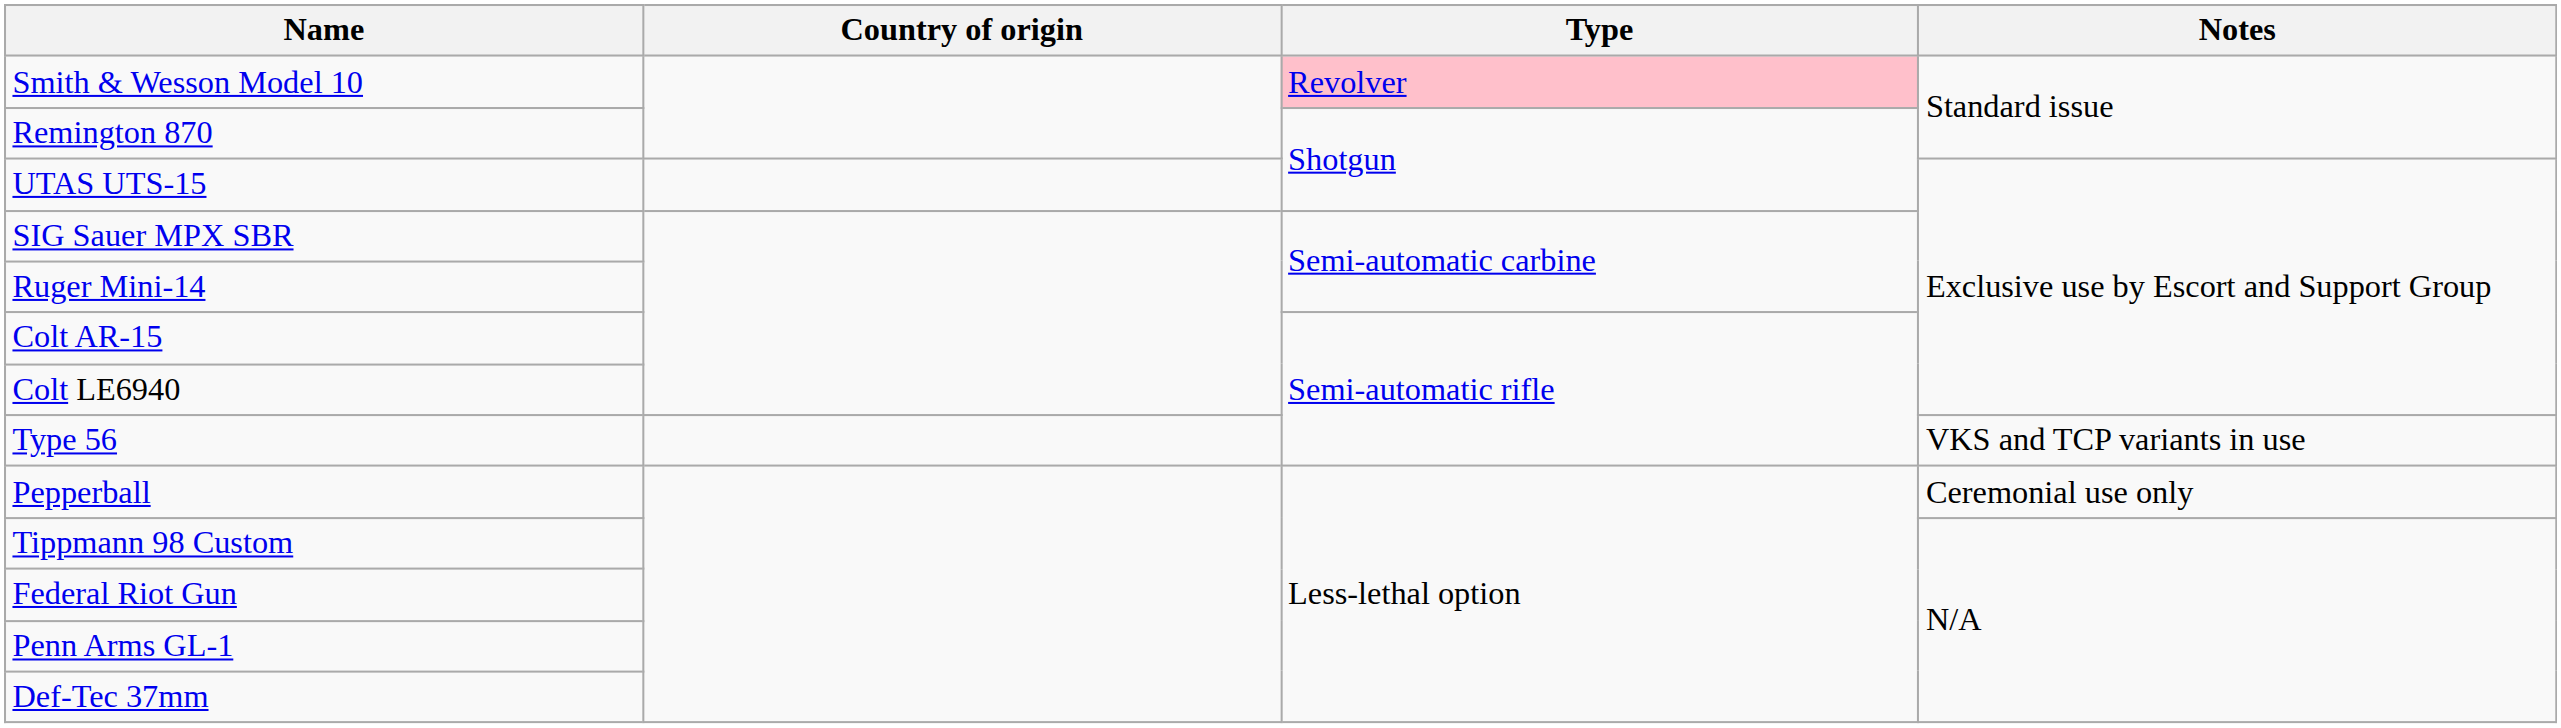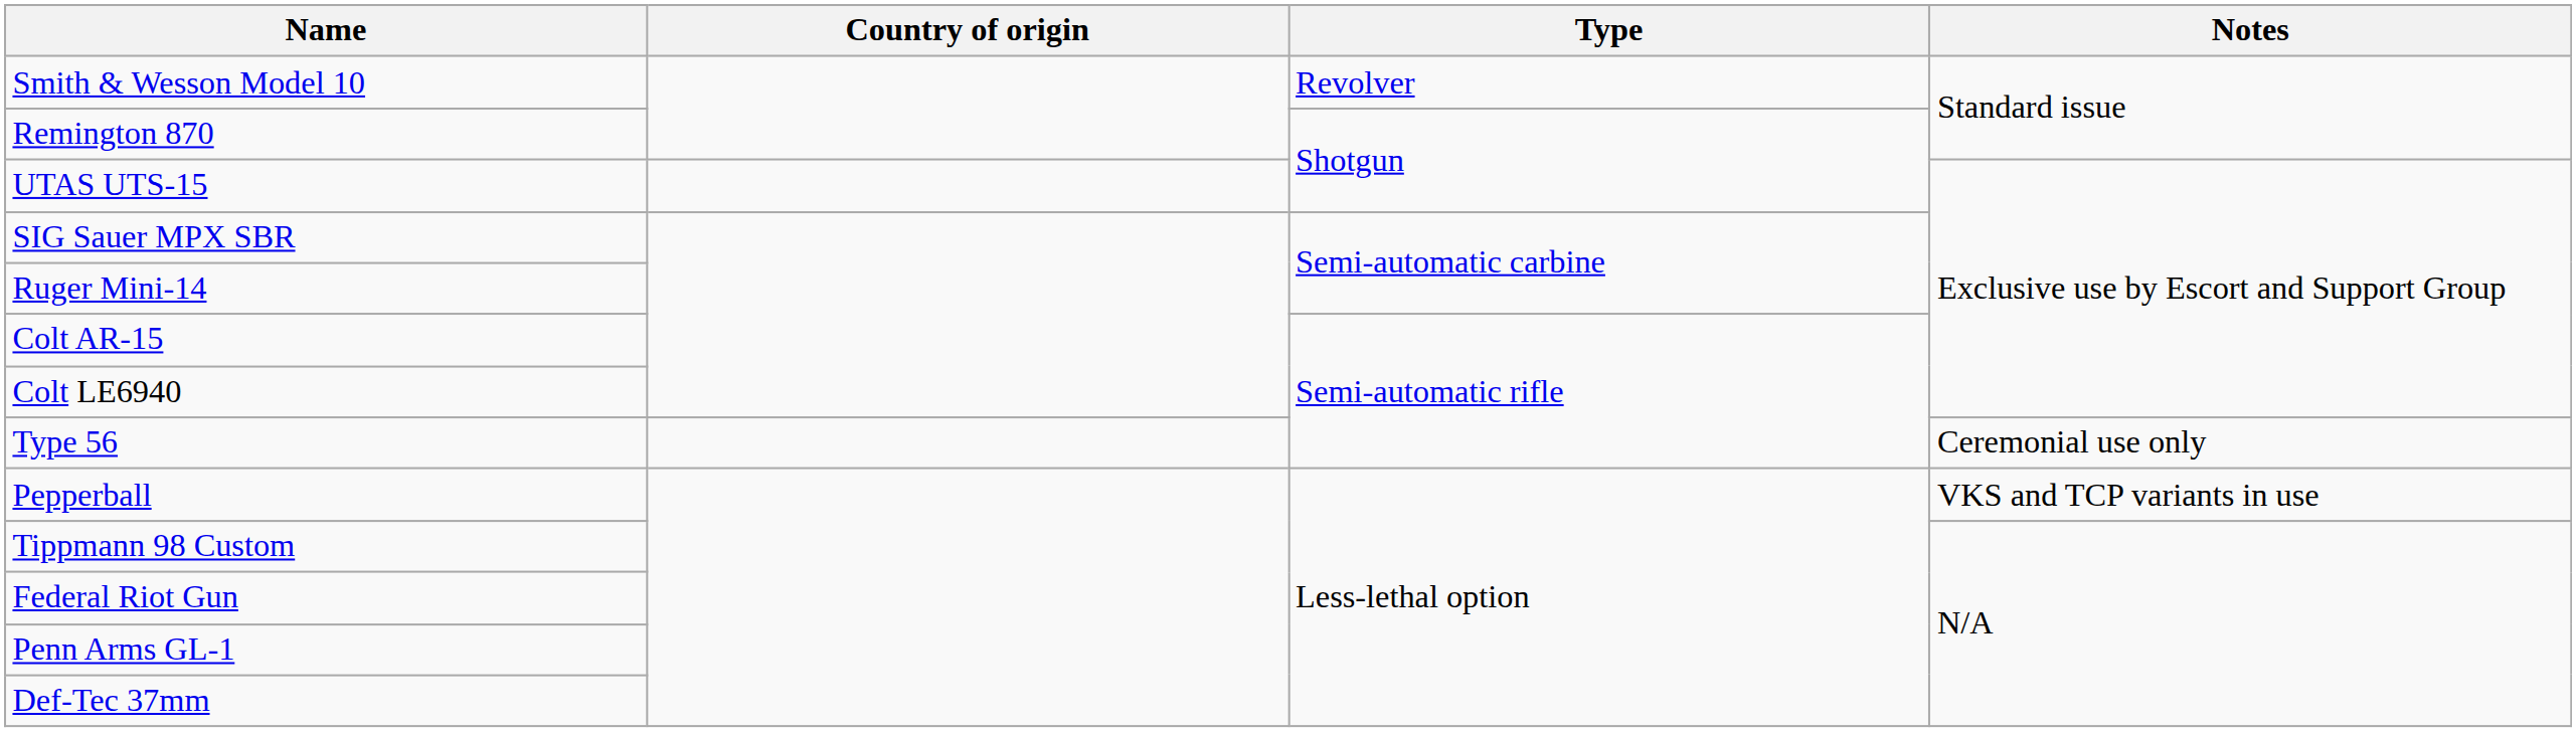 <table class=wikitable border="0" width="100%">
 <tr>
 <th width="25%">Name</th>
 <th width="25%">Country of origin</th>
 <th width="25%">Type</th>
 <th>Notes</th>
 </tr>
 <tr>
 <td><a href='#'>Smith & Wesson Model 10</a></td>
 <td rowspan="2"></td>
-<td style="background: pink;"><a href='#'>Revolver</a></td>
+<td><a href='#'>Revolver</a></td>
 <td rowspan="2">Standard issue</td>
 </tr>
 <tr>
 <td><a href='#'>Remington 870</a></td>
 <td rowspan="2"><a href='#'>Shotgun</a></td>
 </tr>
 <tr>
 <td><a href='#'>UTAS UTS-15</a></td>
 <td></td>
 <td rowspan="5">Exclusive use by Escort and Support Group</td>
 </tr>
 <tr>
 <td><a href='#'>SIG Sauer MPX SBR</a></td>
 <td rowspan="4"></td>
 <td rowspan="2"><a href='#'>Semi-automatic carbine</a></td>
 </tr>
 <tr>
 <td><a href='#'>Ruger Mini-14</a></td>
 </tr>
 <tr>
 <td><a href='#'>Colt AR-15</a></td>
 <td rowspan="3"><a href='#'>Semi-automatic rifle</a></td>
 </tr>
 <tr>
 <td><a href='#'>Colt</a> LE6940</td>
 </tr>
 <tr>
 <td><a href='#'>Type 56</a></td>
 <td></td>
-<td>VKS and TCP variants in use</td>
+<td>Ceremonial use only</td>
 </tr>
 <tr>
 <td><a href='#'>Pepperball</a></td>
 <td rowspan="5"></td>
 <td rowspan="5">Less-lethal option</td>
-<td>Ceremonial use only</td>
+<td>VKS and TCP variants in use</td>
 </tr>
 <tr>
 <td><a href='#'>Tippmann 98 Custom</a></td>
 <td rowspan="4">N/A</td>
 </tr>
 <tr>
 <td><a href='#'>Federal Riot Gun</a></td>
 </tr>
 <tr>
 <td><a href='#'>Penn Arms GL-1</a></td>
 </tr>
 <tr>
 <td><a href='#'>Def-Tec 37mm</a></td>
 </tr>
 </table>
